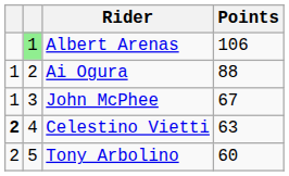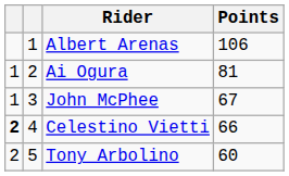 <table class="wikitable" style="font-size: 95%;">
 <tr>
 <th></th>
 <th></th>
 <th>Rider</th>
 <th>Points</th>
 </tr>
 <tr>
 <td></td>
-<td align=center style="background: lightgreen;">1</td>
+<td align=center>1</td>
 <td> <a href='#'>Albert Arenas</a></td>
 <td align=left>106</td>
 </tr>
 <tr>
 <td> 1</td>
 <td align=center>2</td>
 <td> <a href='#'>Ai Ogura</a></td>
-<td align=left>88</td>
+<td align=left>81</td>
 </tr>
 <tr>
 <td> 1</td>
 <td align=center>3</td>
 <td> <a href='#'>John McPhee</a></td>
 <td align=left>67</td>
 </tr>
 <tr>
 <td><strong> 2</strong></td>
 <td align=center>4</td>
 <td> <a href='#'>Celestino Vietti</a></td>
-<td align=left>63</td>
+<td align=left>66</td>
 </tr>
 <tr>
 <td> 2</td>
 <td align=center>5</td>
 <td> <a href='#'>Tony Arbolino</a></td>
 <td align=left>60</td>
 </tr>
 </table>
